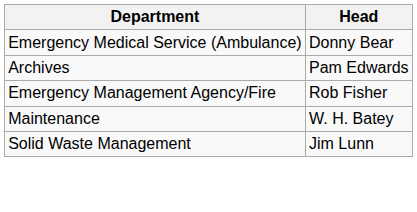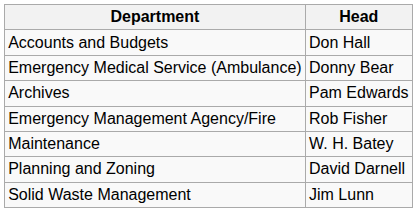 <table class="wikitable">
 <tr>
 <th>Department</th>
 <th>Head</th>
+</tr>
+<tr>
+<td>Accounts and Budgets</td>
+<td>Don Hall</td>
 </tr>
 <tr>
 <td>Emergency Medical Service (Ambulance)</td>
 <td>Donny Bear</td>
 </tr>
 <tr>
 <td>Archives</td>
 <td>Pam Edwards</td>
 </tr>
 <tr>
 <td>Emergency Management Agency/Fire</td>
 <td>Rob Fisher</td>
 </tr>
 <tr>
 <td>Maintenance</td>
 <td>W. H. Batey</td>
 </tr>
 <tr>
+<td>Planning and Zoning</td>
+<td>David Darnell</td>
+</tr>
+<tr>
 <td>Solid Waste Management</td>
 <td>Jim Lunn</td>
 </tr>
 </table>
